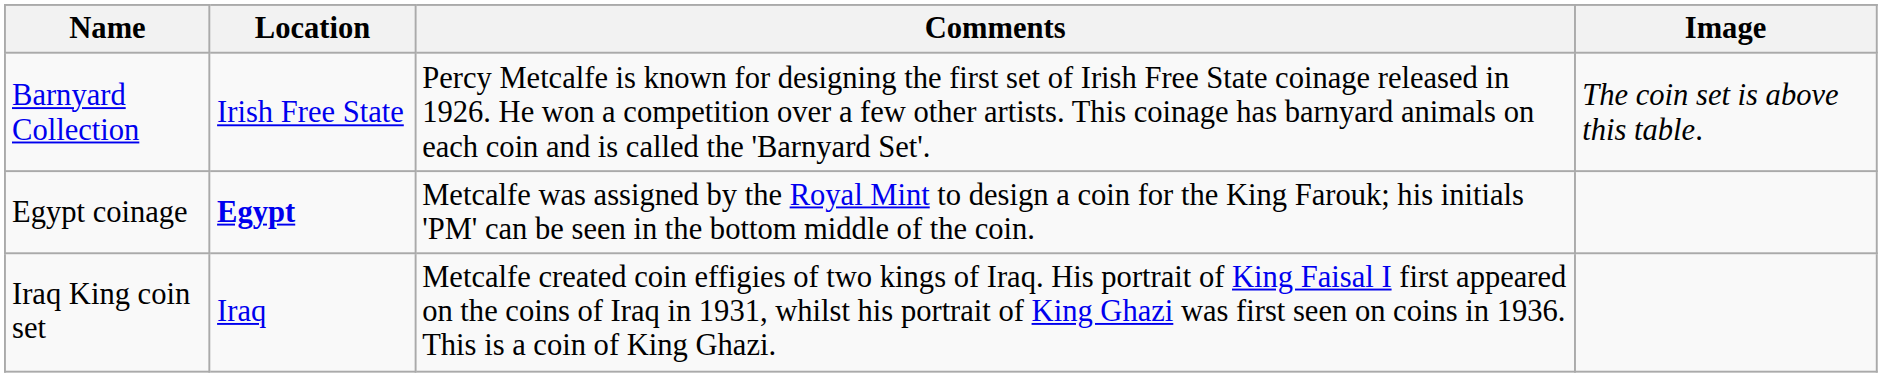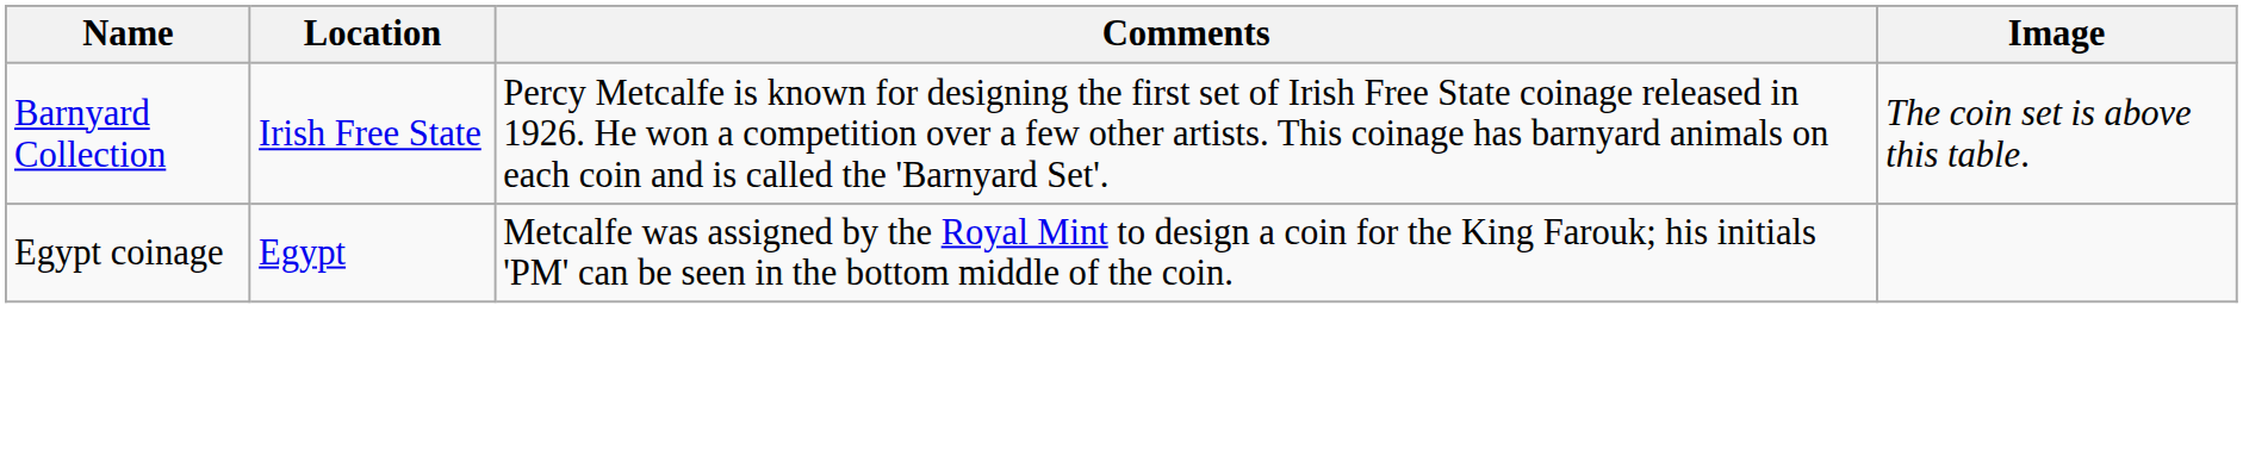 <table class="wikitable sortable">
 <tr>
 <th scope="col" style="width:100px;">Name</th>
 <th scope="col" style="width:100px;">Location</th>
 <th scope="col" style="width:600px;">Comments</th>
 <th scope="col" style="width:150px;">Image</th>
 </tr>
 <tr>
 <td><a href='#'>Barnyard Collection</a></td>
 <td><a href='#'>Irish Free State</a></td>
 <td>Percy Metcalfe is known for designing the first set of Irish Free State coinage released in 1926. He won a competition over a few other artists. This coinage has barnyard animals on each coin and is called the 'Barnyard Set'.</td>
 <td><em>The coin set is above this table</em>.</td>
 </tr>
 <tr>
 <td>Egypt coinage</td>
-<td><strong><a href='#'>Egypt</a></strong></td>
+<td><a href='#'>Egypt</a></td>
 <td>Metcalfe was assigned by the <a href='#'>Royal Mint</a> to design a coin for the King Farouk; his initials 'PM' can be seen in the bottom middle of the coin.</td>
 <td><br></td>
 </tr>
-<tr>
-<td>Iraq King coin set</td>
-<td><a href='#'>Iraq</a></td>
-<td>Metcalfe created coin effigies of two kings of Iraq. His portrait of <a href='#'>King Faisal I</a> first appeared on the coins of Iraq in 1931, whilst his portrait of <a href='#'>King Ghazi</a> was first seen on coins in 1936. This is a coin of King Ghazi.</td>
-<td><br></td>
-</tr>
 </table>
